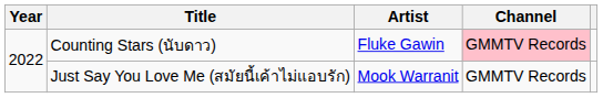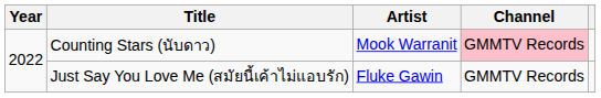 <table class="wikitable sortable plainrowheaders">
 <tr>
 <th scope="col">Year</th>
 <th scope="col">Title</th>
 <th scope="col">Artist</th>
 <th scope="col">Channel</th>
 <th scope="col" class="unsortable"></th>
 </tr>
 <tr>
 <td Rowspan="2">2022</td>
 <td>Counting Stars (นับดาว)</td>
-<td><a href='#'>Fluke Gawin</a></td>
+<td><a href='#'>Mook Warranit</a></td>
 <td style="background: pink;">GMMTV Records</td>
 <td></td>
 </tr>
 <tr>
 <td>Just Say You Love Me (สมัยนี้เค้าไม่แอบรัก)</td>
-<td><a href='#'>Mook Warranit</a></td>
+<td><a href='#'>Fluke Gawin</a></td>
 <td>GMMTV Records</td>
 <td></td>
 </tr>
 </table>
